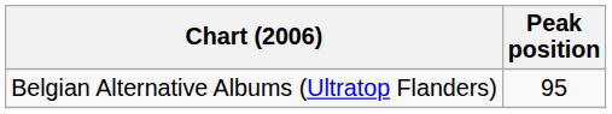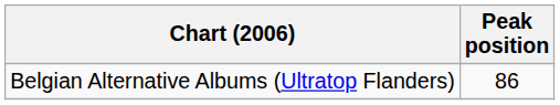 <table class="wikitable sortable">
 <tr>
 <th>Chart (2006)</th>
 <th>Peak<br>position</th>
 </tr>
 <tr>
 </tr>
 <tr>
 <td>Belgian Alternative Albums (<a href='#'>Ultratop</a> Flanders)</td>
-<td align=center>95</td>
+<td align=center>86</td>
 </tr>
 <tr>
 </tr>
 <tr>
 </tr>
 <tr>
 </tr>
 </table>
